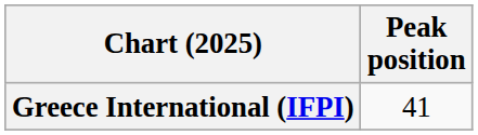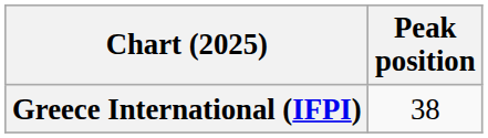 <table class="wikitable plainrowheaders" style="text-align:center">
 <tr>
 <th scope="col">Chart (2025)</th>
 <th scope="col">Peak<br>position</th>
 </tr>
 <tr>
 <th scope="row">Greece International (<a href='#'>IFPI</a>)</th>
-<td>41</td>
+<td>38</td>
 </tr>
 </table>
